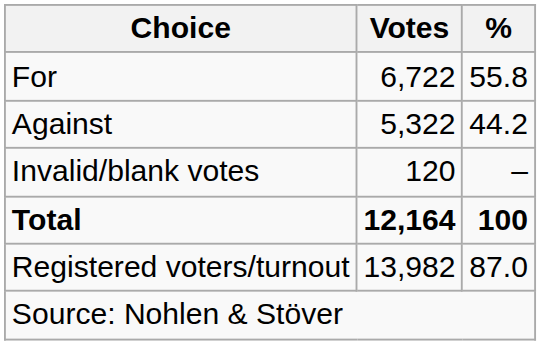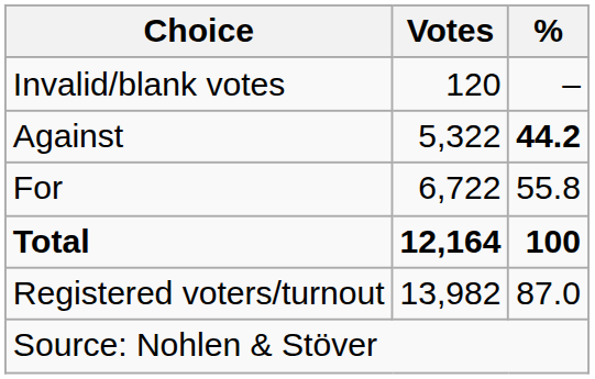 <table class=wikitable style=text-align:right>
 <tr>
 <th>Choice</th>
 <th>Votes</th>
 <th>%</th>
 </tr>
 <tr>
-<td align=left>For</td>
-<td>6,722</td>
-<td>55.8</td>
+<td align=left>Invalid/blank votes</td>
+<td>120</td>
+<td>–</td>
 </tr>
 <tr>
 <td align=left>Against</td>
 <td>5,322</td>
-<td>44.2</td>
+<td><strong>44.2</strong></td>
 </tr>
 <tr>
-<td align=left>Invalid/blank votes</td>
-<td>120</td>
-<td>–</td>
+<td align=left>For</td>
+<td>6,722</td>
+<td>55.8</td>
 </tr>
 <tr>
 <td align=left><strong>Total</strong></td>
 <td><strong>12,164</strong></td>
 <td><strong>100</strong></td>
 </tr>
 <tr>
 <td align=left>Registered voters/turnout</td>
 <td>13,982</td>
 <td>87.0</td>
 </tr>
 <tr>
 <td align=left colspan=3>Source: Nohlen & Stöver</td>
 </tr>
 </table>
